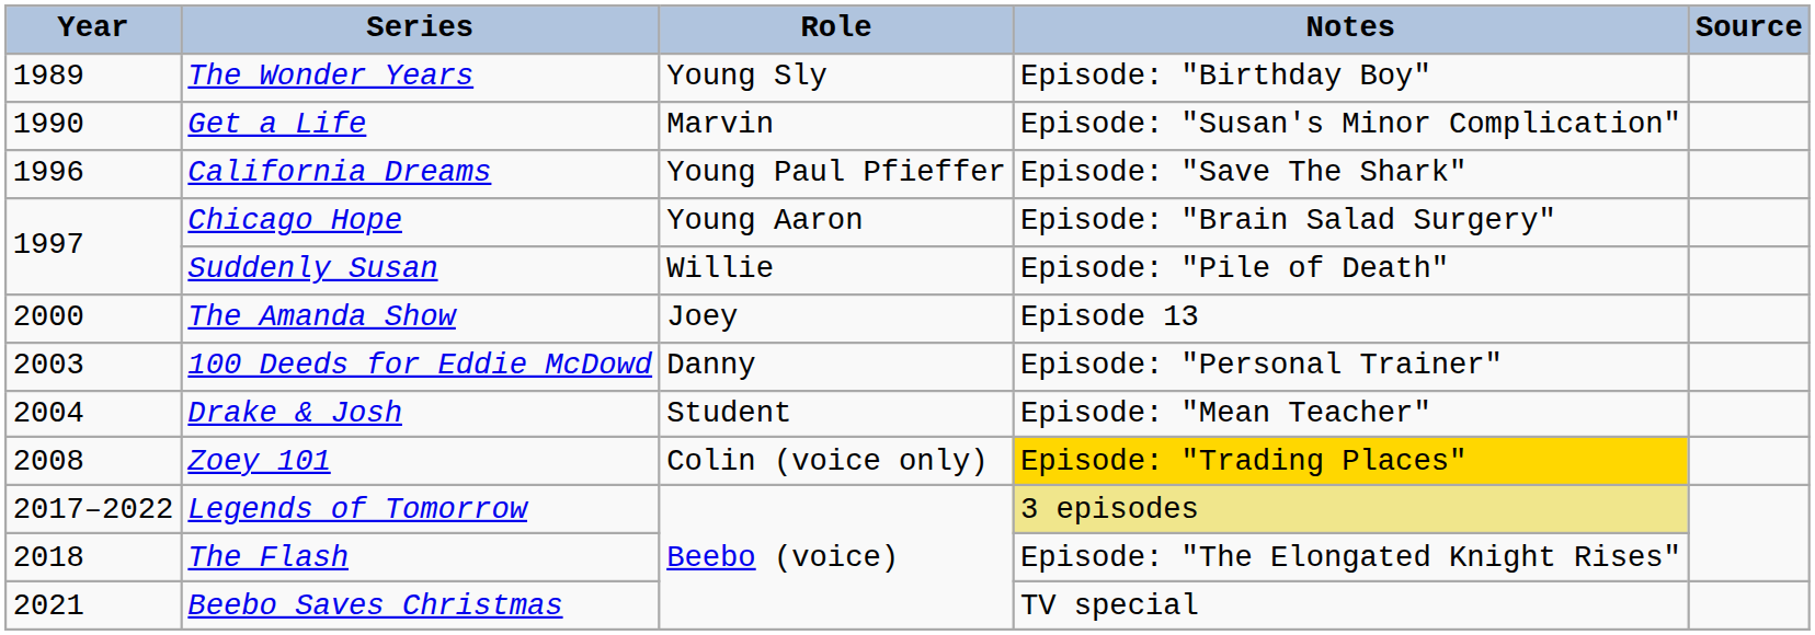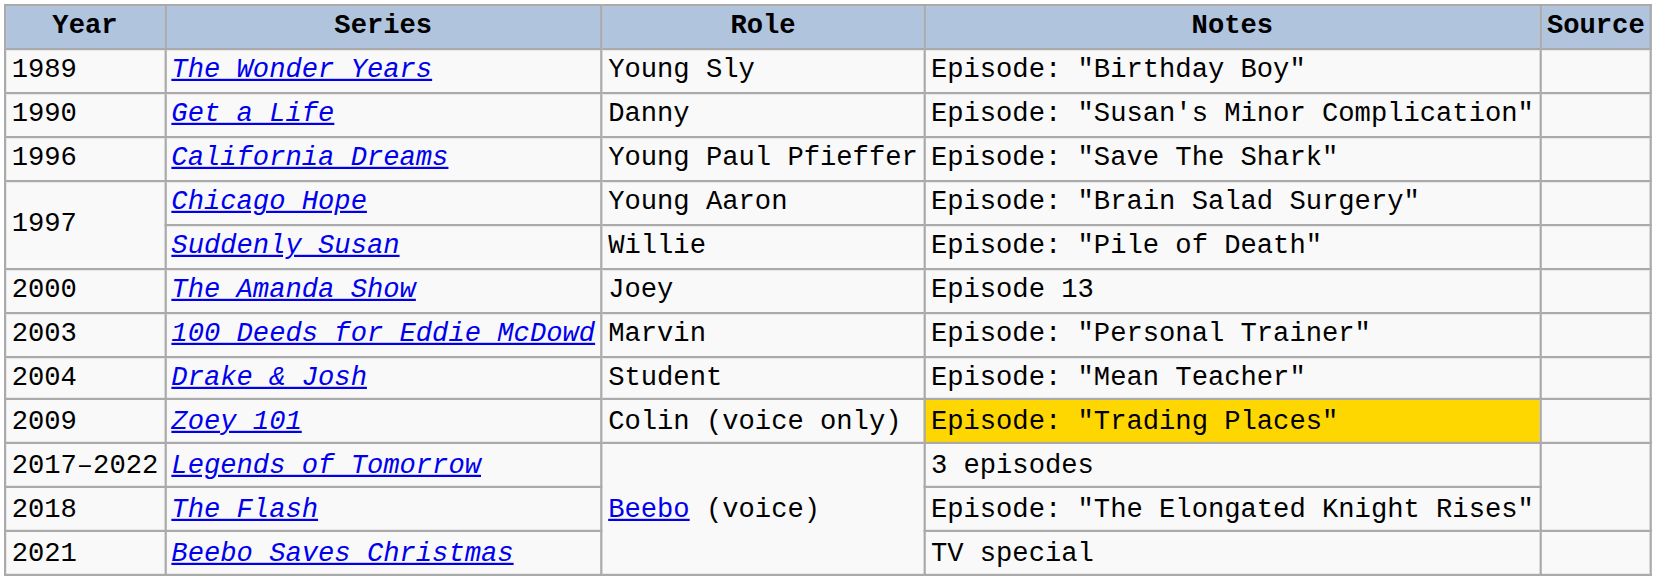 <table class="wikitable sortable plainrowheaders" style="width=95%; font-size: 95%;">
 <tr>
 <th style="background:#b0c4de;">Year </th>
 <th style="background:#b0c4de;">Series</th>
 <th style="background:#b0c4de;">Role</th>
 <th style="background:#b0c4de;" class="unsortable">Notes </th>
 <th style="background:#b0c4de;" class="unsortable">Source</th>
 </tr>
 <tr>
 <td>1989</td>
 <td><em><a href='#'>The Wonder Years</a></em></td>
 <td>Young Sly</td>
 <td>Episode: "Birthday Boy"</td>
 <td></td>
 </tr>
 <tr>
 <td>1990</td>
 <td><em><a href='#'>Get a Life</a></em></td>
-<td>Marvin</td>
+<td>Danny</td>
 <td>Episode: "Susan's Minor Complication"</td>
 <td></td>
 </tr>
 <tr>
 <td>1996</td>
 <td><em><a href='#'>California Dreams</a></em></td>
 <td>Young Paul Pfieffer</td>
 <td>Episode: "Save The Shark"</td>
 <td></td>
 </tr>
 <tr>
 <td rowspan="2">1997</td>
 <td><em><a href='#'>Chicago Hope</a></em></td>
 <td>Young Aaron</td>
 <td>Episode: "Brain Salad Surgery"</td>
 <td></td>
 </tr>
 <tr>
 <td><em><a href='#'>Suddenly Susan</a></em></td>
 <td>Willie</td>
 <td>Episode: "Pile of Death"</td>
 <td></td>
 </tr>
 <tr>
 <td>2000</td>
 <td><em><a href='#'>The Amanda Show</a></em></td>
 <td>Joey</td>
 <td>Episode 13</td>
 <td></td>
 </tr>
 <tr>
 <td>2003</td>
 <td><em><a href='#'>100 Deeds for Eddie McDowd</a></em></td>
-<td>Danny</td>
+<td>Marvin</td>
 <td>Episode: "Personal Trainer"</td>
 <td></td>
 </tr>
 <tr>
 <td>2004</td>
 <td><em><a href='#'>Drake & Josh</a></em></td>
 <td>Student</td>
 <td>Episode: "Mean Teacher"</td>
 <td></td>
 </tr>
 <tr>
-<td>2008</td>
+<td>2009</td>
 <td><em><a href='#'>Zoey 101</a></em></td>
 <td>Colin (voice only)</td>
 <td style="background: gold;">Episode: "Trading Places"</td>
 <td></td>
 </tr>
 <tr>
 <td>2017–2022</td>
 <td><em><a href='#'>Legends of Tomorrow</a></em></td>
 <td rowspan=3><a href='#'>Beebo</a> (voice)</td>
-<td style="background: khaki;">3 episodes</td>
+<td>3 episodes</td>
 <td rowspan=2></td>
 </tr>
 <tr>
 <td>2018</td>
 <td><em><a href='#'>The Flash</a></em></td>
 <td>Episode: "The Elongated Knight Rises"</td>
 </tr>
 <tr>
 <td>2021</td>
 <td><em><a href='#'>Beebo Saves Christmas</a></em></td>
 <td>TV special</td>
 <td></td>
 </tr>
 </table>
